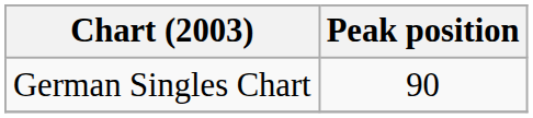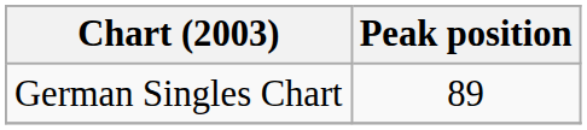 <table class="wikitable">
 <tr>
 <th>Chart (2003)</th>
 <th>Peak position</th>
 </tr>
 <tr>
 <td>German Singles Chart</td>
-<td align="center">90</td>
+<td align="center">89</td>
 </tr>
 <tr>
 </tr>
 </table>
